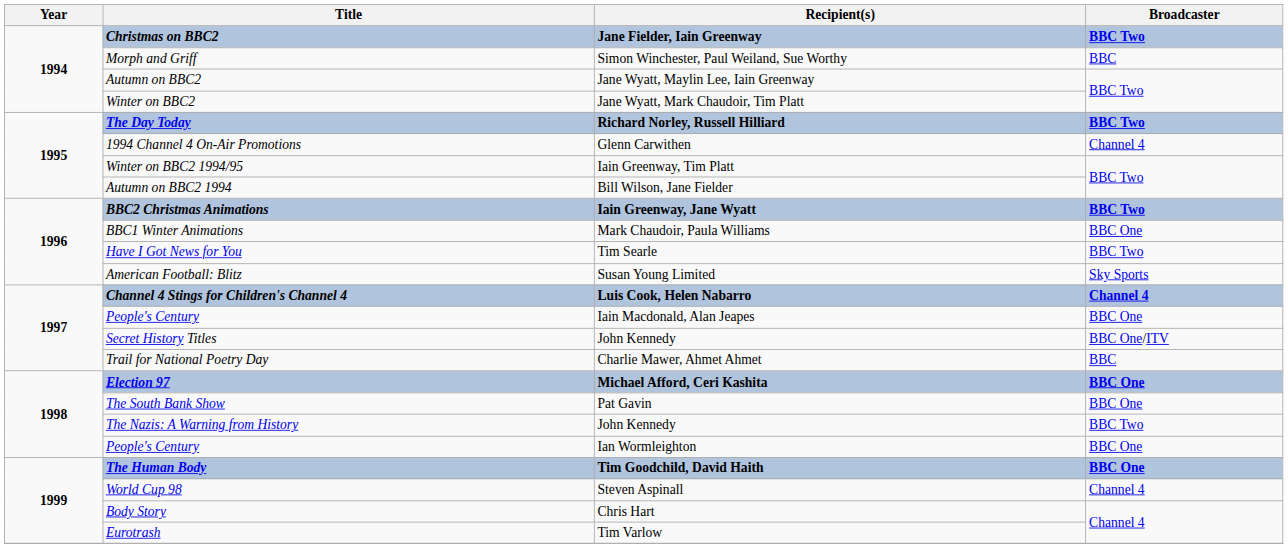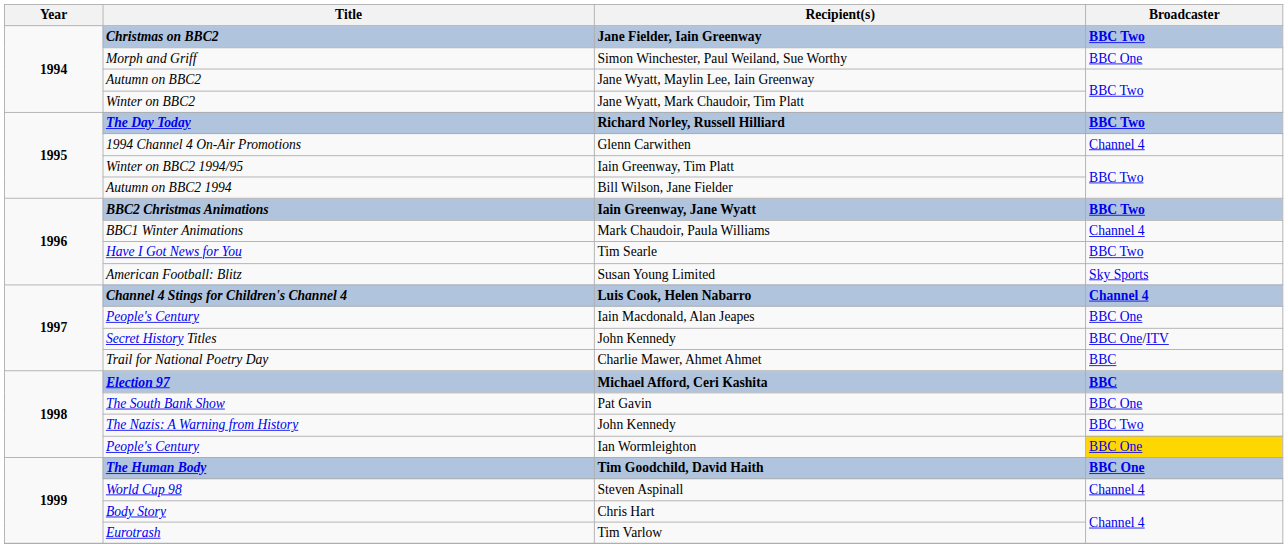 <table class="wikitable" width="95%">
 <tr>
 <th width=5%>Year</th>
 <th width=25%>Title</th>
 <th width=25%><strong>Recipient(s)</strong></th>
 <th width=10%><strong>Broadcaster</strong></th>
 </tr>
 <tr>
 <td rowspan="4" style="text-align:center;"><strong>1994</strong></td>
 <td style="background:#B0C4DE;"><strong><em>Christmas on BBC2</em></strong></td>
 <td style="background:#B0C4DE;"><strong>Jane Fielder, Iain Greenway</strong></td>
 <td style="background:#B0C4DE;"><strong><a href='#'>BBC Two</a></strong></td>
 </tr>
 <tr>
 <td><em>Morph and Griff</em></td>
 <td>Simon Winchester, Paul Weiland, Sue Worthy</td>
-<td><a href='#'>BBC</a></td>
+<td><a href='#'>BBC One</a></td>
 </tr>
 <tr>
 <td><em>Autumn on BBC2</em></td>
 <td>Jane Wyatt, Maylin Lee, Iain Greenway</td>
 <td rowspan="2"><a href='#'>BBC Two</a></td>
 </tr>
 <tr>
 <td><em>Winter on BBC2</em></td>
 <td>Jane Wyatt, Mark Chaudoir, Tim Platt</td>
 </tr>
 <tr>
 <td rowspan="4" style="text-align:center;"><strong>1995</strong></td>
 <td style="background:#B0C4DE;"><strong><em><a href='#'>The Day Today</a></em></strong></td>
 <td style="background:#B0C4DE;"><strong>Richard Norley, Russell Hilliard</strong></td>
 <td style="background:#B0C4DE;"><strong><a href='#'>BBC Two</a></strong></td>
 </tr>
 <tr>
 <td><em>1994 Channel 4 On-Air Promotions</em></td>
 <td>Glenn Carwithen</td>
 <td><a href='#'>Channel 4</a></td>
 </tr>
 <tr>
 <td><em>Winter on BBC2 1994/95</em></td>
 <td>Iain Greenway, Tim Platt</td>
 <td rowspan="2"><a href='#'>BBC Two</a></td>
 </tr>
 <tr>
 <td><em>Autumn on BBC2 1994</em></td>
 <td>Bill Wilson, Jane Fielder</td>
 </tr>
 <tr>
 <td rowspan="4" style="text-align:center;"><strong>1996</strong></td>
 <td style="background:#B0C4DE;"><strong><em>BBC2 Christmas Animations</em></strong></td>
 <td style="background:#B0C4DE;"><strong>Iain Greenway, Jane Wyatt</strong></td>
 <td style="background:#B0C4DE;"><strong><a href='#'>BBC Two</a></strong></td>
 </tr>
 <tr>
 <td><em>BBC1 Winter Animations</em></td>
 <td>Mark Chaudoir, Paula Williams</td>
-<td><a href='#'>BBC One</a></td>
+<td><a href='#'>Channel 4</a></td>
 </tr>
 <tr>
 <td><em><a href='#'>Have I Got News for You</a></em></td>
 <td>Tim Searle</td>
 <td><a href='#'>BBC Two</a></td>
 </tr>
 <tr>
 <td><em>American Football: Blitz</em></td>
 <td>Susan Young Limited</td>
 <td><a href='#'>Sky Sports</a></td>
 </tr>
 <tr>
 <td rowspan="4" style="text-align:center;"><strong>1997</strong></td>
 <td style="background:#B0C4DE;"><strong><em>Channel 4 Stings for Children's Channel 4</em></strong></td>
 <td style="background:#B0C4DE;"><strong>Luis Cook, Helen Nabarro</strong></td>
 <td style="background:#B0C4DE;"><strong><a href='#'>Channel 4</a></strong></td>
 </tr>
 <tr>
 <td><em><a href='#'>People's Century</a></em></td>
 <td>Iain Macdonald, Alan Jeapes</td>
 <td><a href='#'>BBC One</a></td>
 </tr>
 <tr>
 <td><em><a href='#'>Secret History</a> Titles</em></td>
 <td>John Kennedy</td>
 <td><a href='#'>BBC One</a>/<a href='#'>ITV</a></td>
 </tr>
 <tr>
 <td><em>Trail for National Poetry Day</em></td>
 <td>Charlie Mawer, Ahmet Ahmet</td>
 <td><a href='#'>BBC</a></td>
 </tr>
 <tr>
 <td rowspan="4" style="text-align:center;"><strong>1998</strong></td>
 <td style="background:#B0C4DE;"><strong><em><a href='#'>Election 97</a></em></strong></td>
 <td style="background:#B0C4DE;"><strong>Michael Afford, Ceri Kashita</strong></td>
-<td style="background:#B0C4DE;"><strong><a href='#'>BBC One</a></strong></td>
+<td style="background:#B0C4DE;"><strong><a href='#'>BBC</a></strong></td>
 </tr>
 <tr>
 <td><em><a href='#'>The South Bank Show</a></em></td>
 <td>Pat Gavin</td>
 <td><a href='#'>BBC One</a></td>
 </tr>
 <tr>
 <td><em><a href='#'>The Nazis: A Warning from History</a></em></td>
 <td>John Kennedy</td>
 <td><a href='#'>BBC Two</a></td>
 </tr>
 <tr>
 <td><em><a href='#'>People's Century</a></em></td>
 <td>Ian Wormleighton</td>
-<td><a href='#'>BBC One</a></td>
+<td style="background: gold;"><a href='#'>BBC One</a></td>
 </tr>
 <tr>
 <td rowspan="4" style="text-align:center;"><strong>1999</strong></td>
 <td style="background:#B0C4DE;"><strong><em><a href='#'>The Human Body</a></em></strong></td>
 <td style="background:#B0C4DE;"><strong>Tim Goodchild, David Haith</strong></td>
 <td style="background:#B0C4DE;"><strong><a href='#'>BBC One</a></strong></td>
 </tr>
 <tr>
 <td><em><a href='#'>World Cup 98</a></em></td>
 <td>Steven Aspinall</td>
 <td><a href='#'>Channel 4</a></td>
 </tr>
 <tr>
 <td><em><a href='#'>Body Story</a></em></td>
 <td>Chris Hart</td>
 <td rowspan="2"><a href='#'>Channel 4</a></td>
 </tr>
 <tr>
 <td><em><a href='#'>Eurotrash</a></em></td>
 <td>Tim Varlow</td>
 </tr>
 <tr>
 </tr>
 </table>
